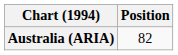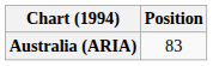 <table class="wikitable plainrowheaders" style="text-align:center">
 <tr>
 <th>Chart (1994)</th>
 <th>Position</th>
 </tr>
 <tr>
 <th scope="row">Australia (ARIA)</th>
-<td>82</td>
+<td>83</td>
 </tr>
 </table>
